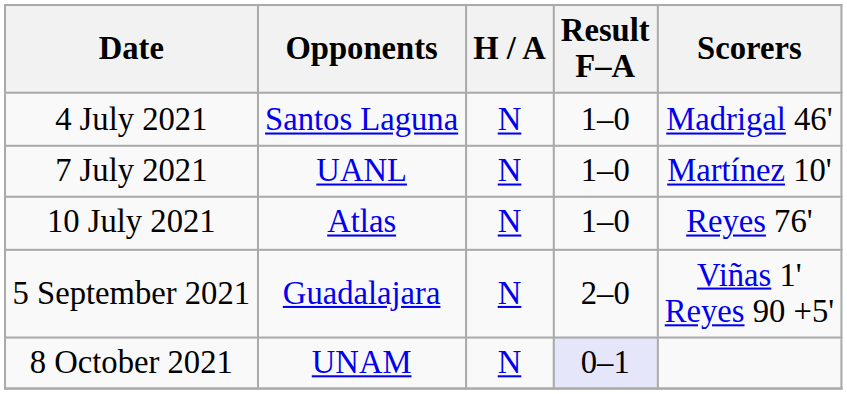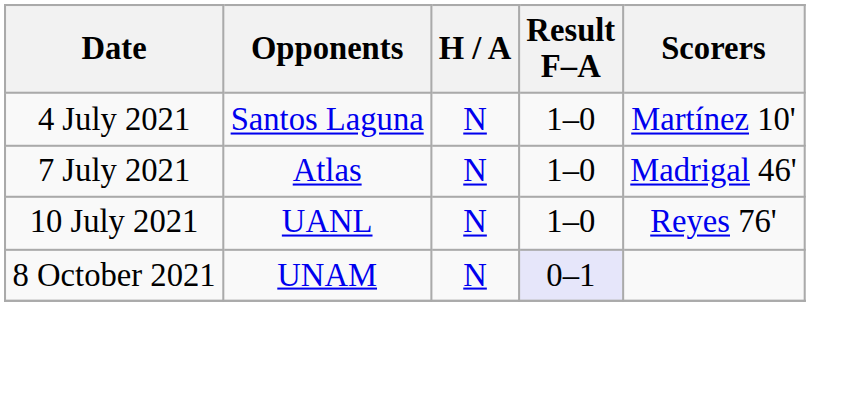 <table class="wikitable" style="text-align:center">
 <tr>
 <th>Date</th>
 <th>Opponents</th>
 <th>H / A</th>
 <th>Result<br>F–A</th>
 <th>Scorers</th>
 </tr>
 <tr>
 <td>4 July 2021</td>
 <td><a href='#'>Santos Laguna</a></td>
 <td><a href='#'>N</a></td>
 <td>1–0</td>
+<td><a href='#'>Martínez</a> 10'</td>
+</tr>
+<tr>
+<td>7 July 2021</td>
+<td><a href='#'>Atlas</a></td>
+<td><a href='#'>N</a></td>
+<td>1–0</td>
 <td><a href='#'>Madrigal</a> 46'</td>
 </tr>
 <tr>
-<td>7 July 2021</td>
+<td>10 July 2021</td>
 <td><a href='#'>UANL</a></td>
 <td><a href='#'>N</a></td>
 <td>1–0</td>
-<td><a href='#'>Martínez</a> 10'</td>
-</tr>
-<tr>
-<td>10 July 2021</td>
-<td><a href='#'>Atlas</a></td>
-<td><a href='#'>N</a></td>
-<td>1–0</td>
 <td><a href='#'>Reyes</a> 76'</td>
-</tr>
-<tr>
-<td>5 September 2021</td>
-<td><a href='#'>Guadalajara</a></td>
-<td><a href='#'>N</a></td>
-<td>2–0</td>
-<td><a href='#'>Viñas</a> 1'<br><a href='#'>Reyes</a> 90 +5'</td>
 </tr>
 <tr>
 <td>8 October 2021</td>
 <td><a href='#'>UNAM</a></td>
 <td><a href='#'>N</a></td>
 <td style="background: lavender;">0–1</td>
 <td></td>
 </tr>
 <tr>
 </tr>
 </table>
